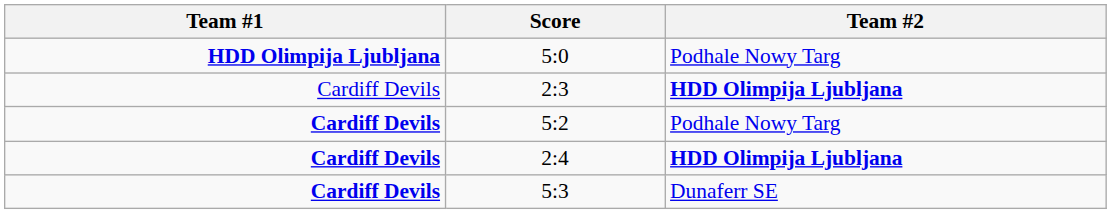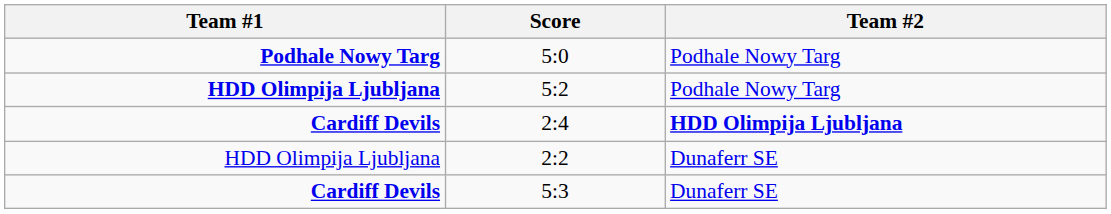 <table class="wikitable" style="text-align: center;">
 <tr>
 <th width=22%>Team #1</th>
 <th width=11%>Score</th>
 <th width=22%>Team #2</th>
 </tr>
 <tr>
-<td style="text-align: right;"><strong><a href='#'>HDD Olimpija Ljubljana</a></strong> </td>
+<td style="text-align: right;"><strong><a href='#'>Podhale Nowy Targ</a></strong> </td>
 <td>5:0</td>
 <td style="text-align: left;"> <a href='#'>Podhale Nowy Targ</a></td>
 </tr>
 <tr>
-<td style="text-align: right;"><a href='#'>Cardiff Devils</a> </td>
-<td>2:3</td>
-<td style="text-align: left;"> <strong><a href='#'>HDD Olimpija Ljubljana</a></strong></td>
-</tr>
-<tr>
-<td style="text-align: right;"><strong><a href='#'>Cardiff Devils</a></strong> </td>
+<td style="text-align: right;"><strong><a href='#'>HDD Olimpija Ljubljana</a></strong> </td>
 <td>5:2</td>
 <td style="text-align: left;"> <a href='#'>Podhale Nowy Targ</a></td>
 </tr>
 <tr>
 <td style="text-align: right;"><strong><a href='#'>Cardiff Devils</a> </strong></td>
 <td>2:4</td>
 <td style="text-align: left;"> <strong><a href='#'>HDD Olimpija Ljubljana</a></strong></td>
 </tr>
 <tr>
+<td style="text-align: right;"><a href='#'>HDD Olimpija Ljubljana</a> </td>
+<td>2:2</td>
+<td style="text-align: left;"> <a href='#'>Dunaferr SE</a></td>
+</tr>
+<tr>
 <td style="text-align: right;"><strong><a href='#'>Cardiff Devils</a></strong> </td>
 <td>5:3</td>
 <td style="text-align: left;"> <a href='#'>Dunaferr SE</a></td>
 </tr>
 </table>
